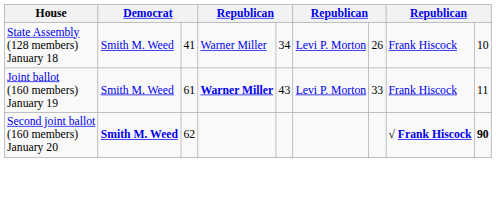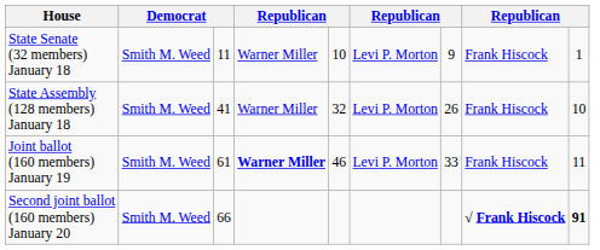 <table class=wikitable>
 <tr bgcolor=lightgrey>
 <th>House</th>
 <th colspan=2><a href='#'>Democrat</a></th>
 <th colspan=2><a href='#'>Republican</a></th>
 <th colspan=2><a href='#'>Republican</a></th>
 <th colspan=2><a href='#'>Republican</a></th>
 </tr>
 <tr>
+<td><a href='#'>State Senate</a> <br>(32 members) <br>January 18</td>
+<td><a href='#'>Smith M. Weed</a></td>
+<td align=center>11</td>
+<td><a href='#'>Warner Miller</a></td>
+<td align=center>10</td>
+<td><a href='#'>Levi P. Morton</a></td>
+<td align=center>9</td>
+<td><a href='#'>Frank Hiscock</a></td>
+<td align=center>1</td>
+</tr>
+<tr>
 <td><a href='#'>State Assembly</a> <br>(128 members) <br>January 18</td>
 <td><a href='#'>Smith M. Weed</a></td>
 <td align=center>41</td>
 <td><a href='#'>Warner Miller</a></td>
-<td align=center>34</td>
+<td align=center>32</td>
 <td><a href='#'>Levi P. Morton</a></td>
 <td align=center>26</td>
 <td><a href='#'>Frank Hiscock</a></td>
 <td align=center>10</td>
 </tr>
 <tr>
 <td><a href='#'>Joint ballot</a> <br>(160 members) <br>January 19</td>
 <td><a href='#'>Smith M. Weed</a></td>
 <td align=center>61</td>
 <td><strong><a href='#'>Warner Miller</a></strong></td>
-<td align=center>43</td>
+<td align=center>46</td>
 <td><a href='#'>Levi P. Morton</a></td>
 <td align=center>33</td>
 <td><a href='#'>Frank Hiscock</a></td>
 <td align=center>11</td>
 </tr>
 <tr>
 <td><a href='#'>Second joint ballot</a> <br>(160 members) <br>January 20</td>
-<td><strong><a href='#'>Smith M. Weed</a></strong></td>
-<td align=center>62</td>
+<td><a href='#'>Smith M. Weed</a></td>
+<td align=center>66</td>
 <td></td>
 <td></td>
 <td></td>
 <td></td>
 <td><strong>√ <a href='#'>Frank Hiscock</a></strong></td>
-<td align=center><strong>90</strong></td>
+<td align=center><strong>91</strong></td>
 </tr>
 </table>
